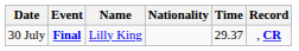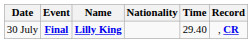 <table class="wikitable" style=text-align:center>
 <tr>
 <th>Date</th>
 <th>Event</th>
 <th>Name</th>
 <th>Nationality</th>
 <th>Time</th>
 <th>Record</th>
 </tr>
 <tr>
 <td>30 July</td>
 <td><strong><a href='#'>Final</a></strong></td>
-<td align=left><a href='#'>Lilly King</a></td>
+<td align=left><strong><a href='#'>Lilly King</a></strong></td>
 <td align=left></td>
-<td>29.37</td>
+<td>29.40</td>
 <td>, <strong><a href='#'>CR</a></strong></td>
 </tr>
 </table>
